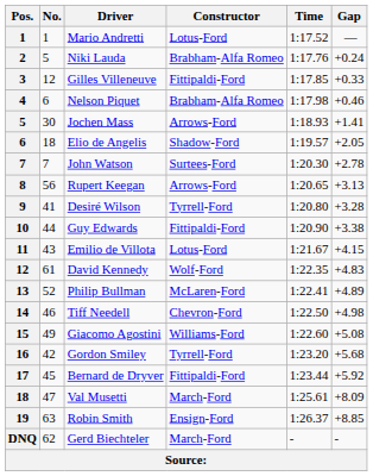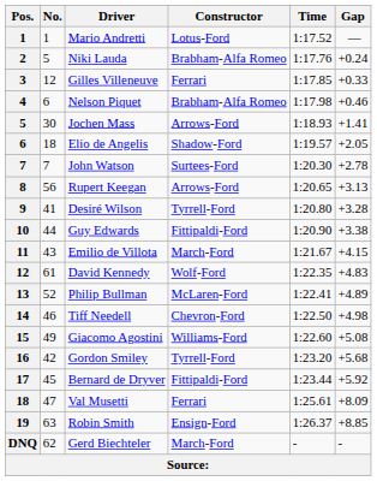 <table class="wikitable sortable" style="font-size: 95%;">
 <tr>
 <th>Pos.</th>
 <th>No.</th>
 <th>Driver</th>
 <th>Constructor</th>
 <th>Time</th>
 <th>Gap</th>
 </tr>
 <tr>
 <th>1</th>
 <td>1</td>
 <td> <a href='#'>Mario Andretti</a></td>
 <td><a href='#'>Lotus</a>-<a href='#'>Ford</a></td>
 <td>1:17.52</td>
 <td style="text-align: center"> —</td>
 </tr>
 <tr>
 <th>2</th>
 <td>5</td>
 <td> <a href='#'>Niki Lauda</a></td>
 <td><a href='#'>Brabham</a>-<a href='#'>Alfa Romeo</a></td>
 <td>1:17.76</td>
 <td>+0.24</td>
 </tr>
 <tr>
 <th>3</th>
 <td>12</td>
 <td> <a href='#'>Gilles Villeneuve</a></td>
-<td><a href='#'>Fittipaldi</a>-<a href='#'>Ford</a></td>
+<td><a href='#'>Ferrari</a></td>
 <td>1:17.85</td>
 <td>+0.33</td>
 </tr>
 <tr>
 <th>4</th>
 <td>6</td>
 <td> <a href='#'>Nelson Piquet</a></td>
 <td><a href='#'>Brabham</a>-<a href='#'>Alfa Romeo</a></td>
 <td>1:17.98</td>
 <td>+0.46</td>
 </tr>
 <tr>
 <th>5</th>
 <td>30</td>
 <td> <a href='#'>Jochen Mass</a></td>
 <td><a href='#'>Arrows</a>-<a href='#'>Ford</a></td>
 <td>1:18.93</td>
 <td>+1.41</td>
 </tr>
 <tr>
 <th>6</th>
 <td>18</td>
 <td> <a href='#'>Elio de Angelis</a></td>
 <td><a href='#'>Shadow</a>-<a href='#'>Ford</a></td>
 <td>1:19.57</td>
 <td>+2.05</td>
 </tr>
 <tr>
 <th>7</th>
 <td>7</td>
 <td> <a href='#'>John Watson</a></td>
 <td><a href='#'>Surtees</a>-<a href='#'>Ford</a></td>
 <td>1:20.30</td>
 <td>+2.78</td>
 </tr>
 <tr>
 <th>8</th>
 <td>56</td>
 <td> <a href='#'>Rupert Keegan</a></td>
 <td><a href='#'>Arrows</a>-<a href='#'>Ford</a></td>
 <td>1:20.65</td>
 <td>+3.13</td>
 </tr>
 <tr>
 <th>9</th>
 <td>41</td>
 <td> <a href='#'>Desiré Wilson</a></td>
 <td><a href='#'>Tyrrell</a>-<a href='#'>Ford</a></td>
 <td>1:20.80</td>
 <td>+3.28</td>
 </tr>
 <tr>
 <th>10</th>
 <td>44</td>
 <td> <a href='#'>Guy Edwards</a></td>
 <td><a href='#'>Fittipaldi</a>-<a href='#'>Ford</a></td>
 <td>1:20.90</td>
 <td>+3.38</td>
 </tr>
 <tr>
 <th>11</th>
 <td>43</td>
 <td> <a href='#'>Emilio de Villota</a></td>
-<td><a href='#'>Lotus</a>-<a href='#'>Ford</a></td>
+<td><a href='#'>March</a>-<a href='#'>Ford</a></td>
 <td>1:21.67</td>
 <td>+4.15</td>
 </tr>
 <tr>
 <th>12</th>
 <td>61</td>
 <td> <a href='#'>David Kennedy</a></td>
 <td><a href='#'>Wolf</a>-<a href='#'>Ford</a></td>
 <td>1:22.35</td>
 <td>+4.83</td>
 </tr>
 <tr>
 <th>13</th>
 <td>52</td>
 <td> <a href='#'>Philip Bullman</a></td>
 <td><a href='#'>McLaren</a>-<a href='#'>Ford</a></td>
 <td>1:22.41</td>
 <td>+4.89</td>
 </tr>
 <tr>
 <th>14</th>
 <td>46</td>
 <td> <a href='#'>Tiff Needell</a></td>
 <td><a href='#'>Chevron</a>-<a href='#'>Ford</a></td>
 <td>1:22.50</td>
 <td>+4.98</td>
 </tr>
 <tr>
 <th>15</th>
 <td>49</td>
 <td> <a href='#'>Giacomo Agostini</a></td>
 <td><a href='#'>Williams</a>-<a href='#'>Ford</a></td>
 <td>1:22.60</td>
 <td>+5.08</td>
 </tr>
 <tr>
 <th>16</th>
 <td>42</td>
 <td> <a href='#'>Gordon Smiley</a></td>
 <td><a href='#'>Tyrrell</a>-<a href='#'>Ford</a></td>
 <td>1:23.20</td>
 <td>+5.68</td>
 </tr>
 <tr>
 <th>17</th>
 <td>45</td>
 <td> <a href='#'>Bernard de Dryver</a></td>
 <td><a href='#'>Fittipaldi</a>-<a href='#'>Ford</a></td>
 <td>1:23.44</td>
 <td>+5.92</td>
 </tr>
 <tr>
 <th>18</th>
 <td>47</td>
 <td> <a href='#'>Val Musetti</a></td>
-<td><a href='#'>March</a>-<a href='#'>Ford</a></td>
+<td><a href='#'>Ferrari</a></td>
 <td>1:25.61</td>
 <td>+8.09</td>
 </tr>
 <tr>
 <th>19</th>
 <td>63</td>
 <td> <a href='#'>Robin Smith</a></td>
 <td><a href='#'>Ensign</a>-<a href='#'>Ford</a></td>
 <td>1:26.37</td>
 <td>+8.85</td>
 </tr>
 <tr>
 <th>DNQ</th>
 <td>62</td>
 <td> <a href='#'>Gerd Biechteler</a></td>
 <td><a href='#'>March</a>-<a href='#'>Ford</a></td>
 <td>-</td>
 <td>-</td>
 </tr>
 <tr>
 <th colspan="7">Source:</th>
 </tr>
 </table>
